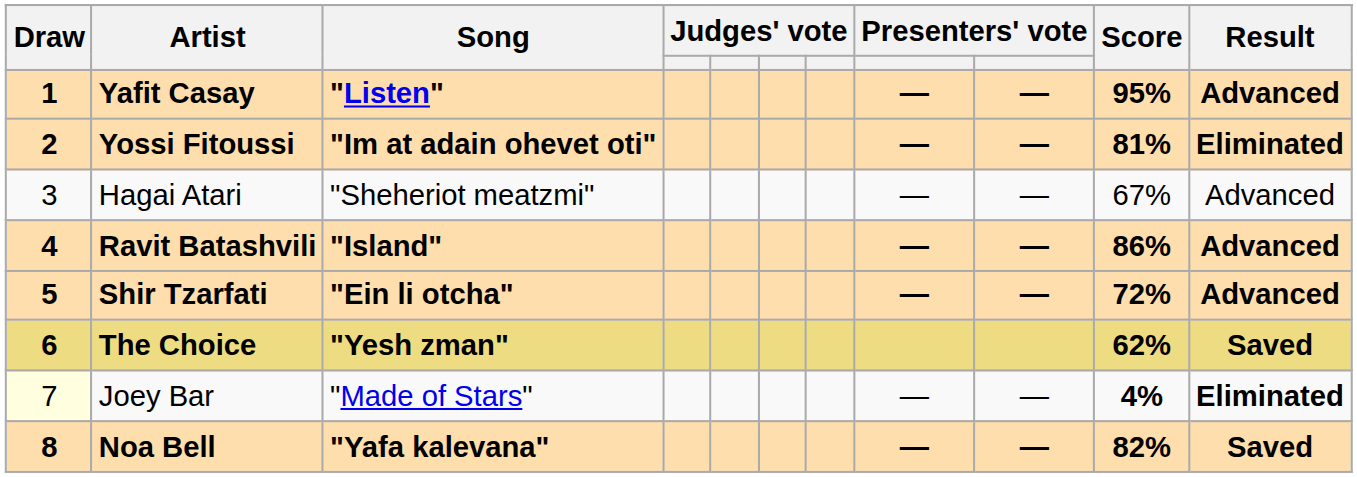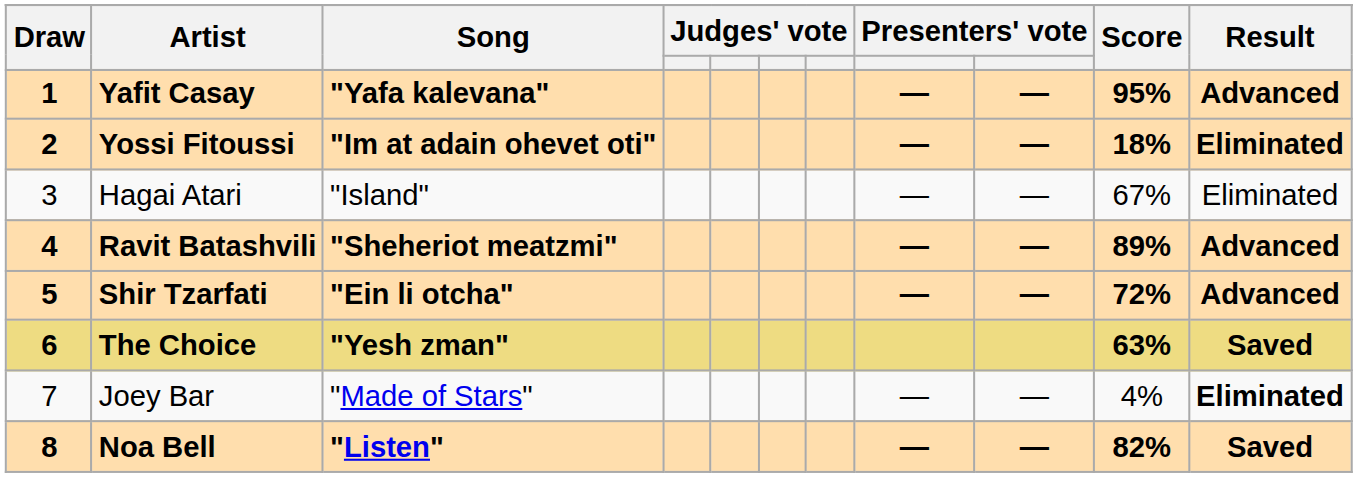 <table class="sortable wikitable" style="margin: 1em auto 1em auto; text-align:center; font-size:90%; line-height:18px;">
 <tr>
 </tr>
 <tr>
 <th rowspan="2">Draw</th>
 <th rowspan="2">Artist</th>
 <th rowspan="2">Song</th>
 <th colspan="4" class="unsortable">Judges' vote</th>
 <th colspan="2" class="unsortable">Presenters' vote</th>
 <th rowspan="2">Score</th>
 <th rowspan="2">Result</th>
 </tr>
 <tr>
 <th class="unsortable"></th>
 <th class="unsortable"></th>
 <th class="unsortable"></th>
 <th class="unsortable"></th>
 <th class="unsortable"></th>
 <th class="unsortable"></th>
 </tr>
 <tr style="font-weight:bold; background:#FFDEAD;">
 <td>1</td>
 <td align="left">Yafit Casay</td>
-<td align="left">"<a href='#'>Listen</a>"</td>
+<td align="left">"Yafa kalevana"</td>
 <td></td>
 <td></td>
 <td></td>
 <td></td>
 <td>—</td>
 <td>—</td>
 <td>95%</td>
 <td>Advanced</td>
 </tr>
 <tr style="font-weight:bold; background:#FFDEAD;">
 <td>2</td>
 <td align="left">Yossi Fitoussi</td>
 <td align="left">"Im at adain ohevet oti"</td>
 <td></td>
 <td></td>
 <td></td>
 <td></td>
 <td>—</td>
 <td>—</td>
-<td>81%</td>
+<td>18%</td>
 <td>Eliminated</td>
 </tr>
 <tr>
 <td>3</td>
 <td align="left">Hagai Atari</td>
+<td align="left">"Island"</td>
+<td></td>
+<td></td>
+<td></td>
+<td></td>
+<td>—</td>
+<td>—</td>
+<td>67%</td>
+<td>Eliminated</td>
+</tr>
+<tr style="font-weight:bold; background:#FFDEAD;">
+<td>4</td>
+<td align="left">Ravit Batashvili</td>
 <td align="left">"Sheheriot meatzmi"</td>
 <td></td>
 <td></td>
 <td></td>
 <td></td>
 <td>—</td>
 <td>—</td>
-<td>67%</td>
-<td>Advanced</td>
-</tr>
-<tr style="font-weight:bold; background:#FFDEAD;">
-<td>4</td>
-<td align="left">Ravit Batashvili</td>
-<td align="left">"Island"</td>
-<td></td>
-<td></td>
-<td></td>
-<td></td>
-<td>—</td>
-<td>—</td>
-<td>86%</td>
+<td>89%</td>
 <td>Advanced</td>
 </tr>
 <tr style="font-weight:bold; background:#FFDEAD;">
 <td>5</td>
 <td align="left">Shir Tzarfati</td>
 <td align="left">"Ein li otcha"</td>
 <td></td>
 <td></td>
 <td></td>
 <td></td>
 <td>—</td>
 <td>—</td>
 <td>72%</td>
 <td>Advanced</td>
 </tr>
 <tr style="font-weight:bold; background:#eedc82;">
 <td>6</td>
 <td align="left">The Choice</td>
 <td align="left">"Yesh zman"</td>
 <td></td>
 <td></td>
 <td></td>
 <td></td>
 <td></td>
 <td></td>
-<td>62%</td>
+<td>63%</td>
 <td>Saved</td>
 </tr>
 <tr>
-<td style="background: lightyellow;">7</td>
+<td>7</td>
 <td align="left">Joey Bar</td>
 <td align="left">"<a href='#'>Made of Stars</a>"</td>
 <td></td>
 <td></td>
 <td></td>
 <td></td>
 <td>—</td>
 <td>—</td>
-<td><strong>4%</strong></td>
+<td>4%</td>
 <td><strong>Eliminated</strong></td>
 </tr>
 <tr style="font-weight:bold; background:#FFDEAD;">
 <td>8</td>
 <td align="left">Noa Bell</td>
-<td align="left">"Yafa kalevana"</td>
+<td align="left">"<a href='#'>Listen</a>"</td>
 <td></td>
 <td></td>
 <td></td>
 <td></td>
 <td>—</td>
 <td>—</td>
 <td>82%</td>
 <td>Saved</td>
 </tr>
 </table>
